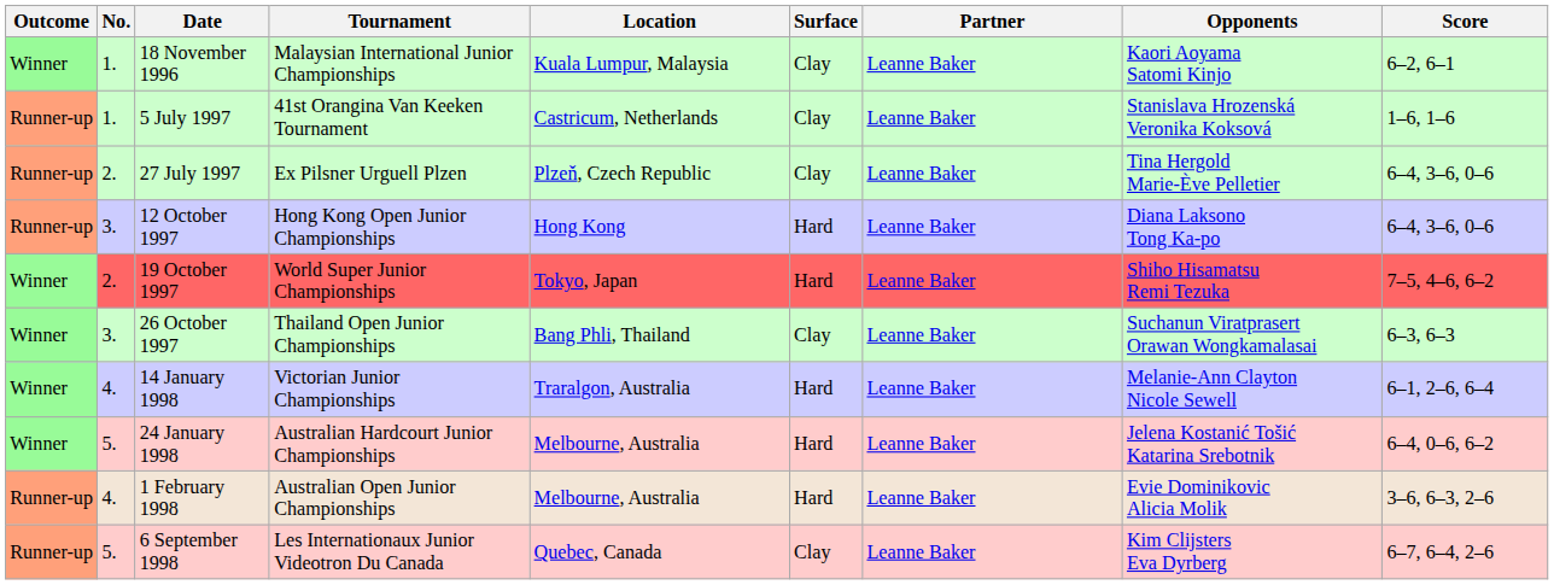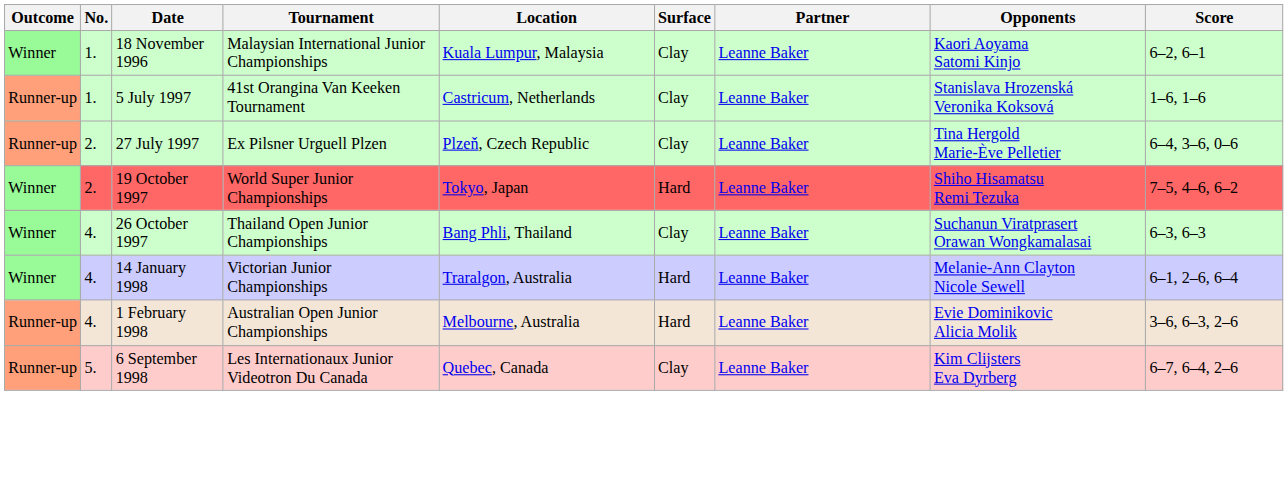 <table class="sortable wikitable" style=font-size:97%>
 <tr>
 <th>Outcome</th>
 <th>No.</th>
 <th width=100>Date</th>
 <th width=200>Tournament</th>
 <th width=200>Location</th>
 <th>Surface</th>
 <th width=200>Partner</th>
 <th width=200>Opponents</th>
 <th width=125>Score</th>
 </tr>
 <tr bgcolor=#CCFFCC>
 <td bgcolor=98FB98>Winner</td>
 <td>1.</td>
 <td>18 November 1996</td>
 <td>Malaysian International Junior Championships</td>
 <td><a href='#'>Kuala Lumpur</a>, Malaysia</td>
 <td>Clay</td>
 <td> <a href='#'>Leanne Baker</a></td>
 <td> <a href='#'>Kaori Aoyama</a><br> <a href='#'>Satomi Kinjo</a></td>
 <td>6–2, 6–1</td>
 </tr>
 <tr bgcolor=#CCFFCC>
 <td bgcolor=#ffa07a>Runner-up</td>
 <td>1.</td>
 <td>5 July 1997</td>
 <td>41st Orangina Van Keeken Tournament</td>
 <td><a href='#'>Castricum</a>, Netherlands</td>
 <td>Clay</td>
 <td> <a href='#'>Leanne Baker</a></td>
 <td> <a href='#'>Stanislava Hrozenská</a><br> <a href='#'>Veronika Koksová</a></td>
 <td>1–6, 1–6</td>
 </tr>
 <tr bgcolor=#CCFFCC>
 <td bgcolor=#ffa07a>Runner-up</td>
 <td>2.</td>
 <td>27 July 1997</td>
 <td>Ex Pilsner Urguell Plzen</td>
 <td><a href='#'>Plzeň</a>, Czech Republic</td>
 <td>Clay</td>
 <td> <a href='#'>Leanne Baker</a></td>
 <td> <a href='#'>Tina Hergold</a><br> <a href='#'>Marie-Ève Pelletier</a></td>
 <td>6–4, 3–6, 0–6</td>
 </tr>
-<tr bgcolor=#ccccff>
-<td bgcolor=#ffa07a>Runner-up</td>
-<td>3.</td>
-<td>12 October 1997</td>
-<td>Hong Kong Open Junior Championships</td>
-<td><a href='#'>Hong Kong</a></td>
-<td>Hard</td>
-<td> <a href='#'>Leanne Baker</a></td>
-<td> <a href='#'>Diana Laksono</a><br> <a href='#'>Tong Ka-po</a></td>
-<td>6–4, 3–6, 0–6</td>
-</tr>
 <tr bgcolor=#FF6666>
 <td bgcolor=98FB98>Winner</td>
 <td>2.</td>
 <td>19 October 1997</td>
 <td>World Super Junior Championships</td>
 <td><a href='#'>Tokyo</a>, Japan</td>
 <td>Hard</td>
 <td> <a href='#'>Leanne Baker</a></td>
 <td> <a href='#'>Shiho Hisamatsu</a><br> <a href='#'>Remi Tezuka</a></td>
 <td>7–5, 4–6, 6–2</td>
 </tr>
 <tr bgcolor=#CCFFCC>
 <td bgcolor=98FB98>Winner</td>
-<td>3.</td>
+<td>4.</td>
 <td>26 October 1997</td>
 <td>Thailand Open Junior Championships</td>
 <td><a href='#'>Bang Phli</a>, Thailand</td>
 <td>Clay</td>
 <td> <a href='#'>Leanne Baker</a></td>
 <td> <a href='#'>Suchanun Viratprasert</a><br> <a href='#'>Orawan Wongkamalasai</a></td>
 <td>6–3, 6–3</td>
 </tr>
 <tr bgcolor=#ccccff>
 <td bgcolor=98FB98>Winner</td>
 <td>4.</td>
 <td>14 January 1998</td>
 <td>Victorian Junior Championships</td>
 <td><a href='#'>Traralgon</a>, Australia</td>
 <td>Hard</td>
 <td> <a href='#'>Leanne Baker</a></td>
 <td> <a href='#'>Melanie-Ann Clayton</a><br> <a href='#'>Nicole Sewell</a></td>
 <td>6–1, 2–6, 6–4</td>
-</tr>
-<tr bgcolor=#ffcccc>
-<td bgcolor=98FB98>Winner</td>
-<td>5.</td>
-<td>24 January 1998</td>
-<td>Australian Hardcourt Junior Championships</td>
-<td><a href='#'>Melbourne</a>, Australia</td>
-<td>Hard</td>
-<td> <a href='#'>Leanne Baker</a></td>
-<td> <a href='#'>Jelena Kostanić Tošić</a><br> <a href='#'>Katarina Srebotnik</a></td>
-<td>6–4, 0–6, 6–2</td>
 </tr>
 <tr bgcolor=#f3e6d7>
 <td bgcolor=#ffa07a>Runner-up</td>
 <td>4.</td>
 <td>1 February 1998</td>
 <td>Australian Open Junior Championships</td>
 <td><a href='#'>Melbourne</a>, Australia</td>
 <td>Hard</td>
 <td> <a href='#'>Leanne Baker</a></td>
 <td> <a href='#'>Evie Dominikovic</a> <br>  <a href='#'>Alicia Molik</a></td>
 <td>3–6, 6–3, 2–6</td>
 </tr>
 <tr bgcolor=#ffcccc>
 <td bgcolor=#ffa07a>Runner-up</td>
 <td>5.</td>
 <td>6 September 1998</td>
 <td>Les Internationaux Junior Videotron Du Canada</td>
 <td><a href='#'>Quebec</a>, Canada</td>
 <td>Clay</td>
 <td> <a href='#'>Leanne Baker</a></td>
 <td> <a href='#'>Kim Clijsters</a> <br>  <a href='#'>Eva Dyrberg</a></td>
 <td>6–7, 6–4, 2–6</td>
 </tr>
 </table>
